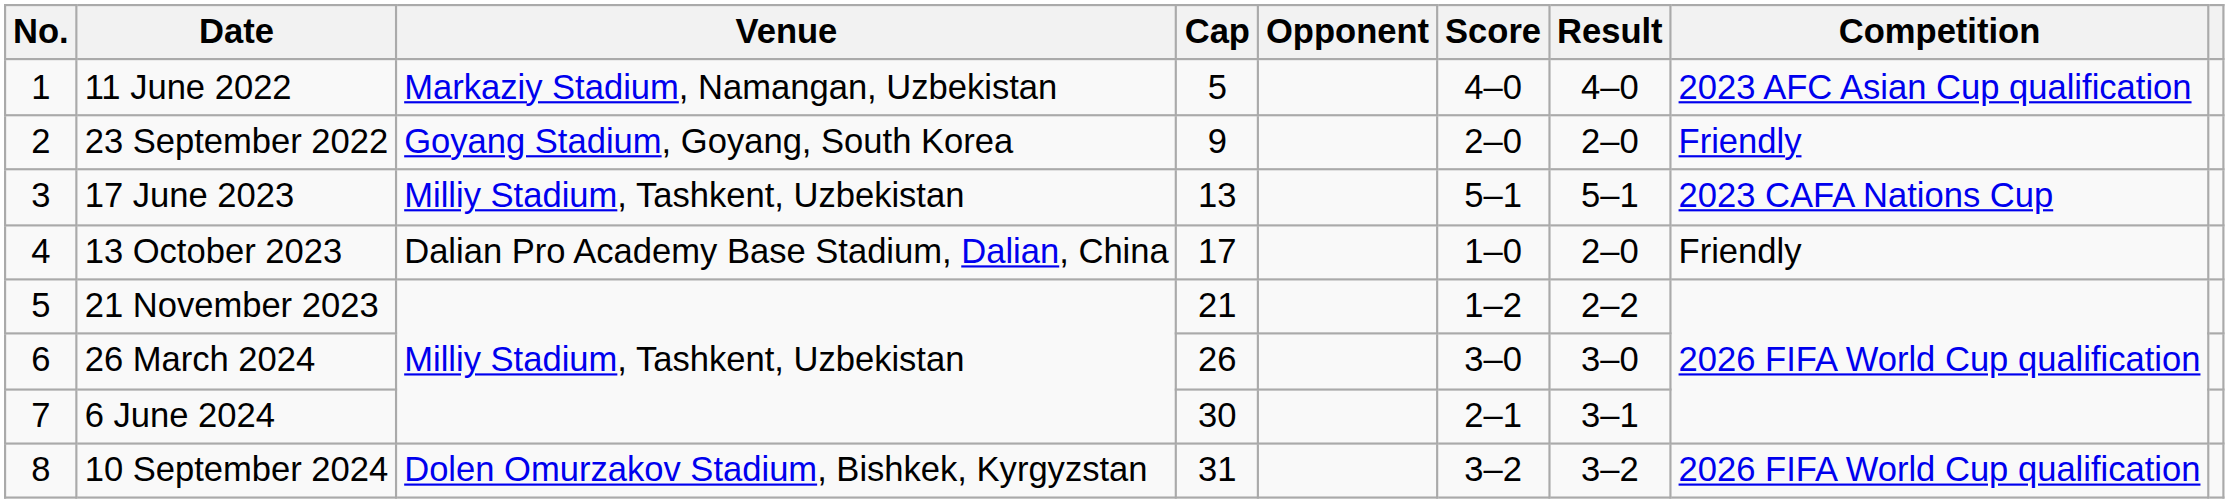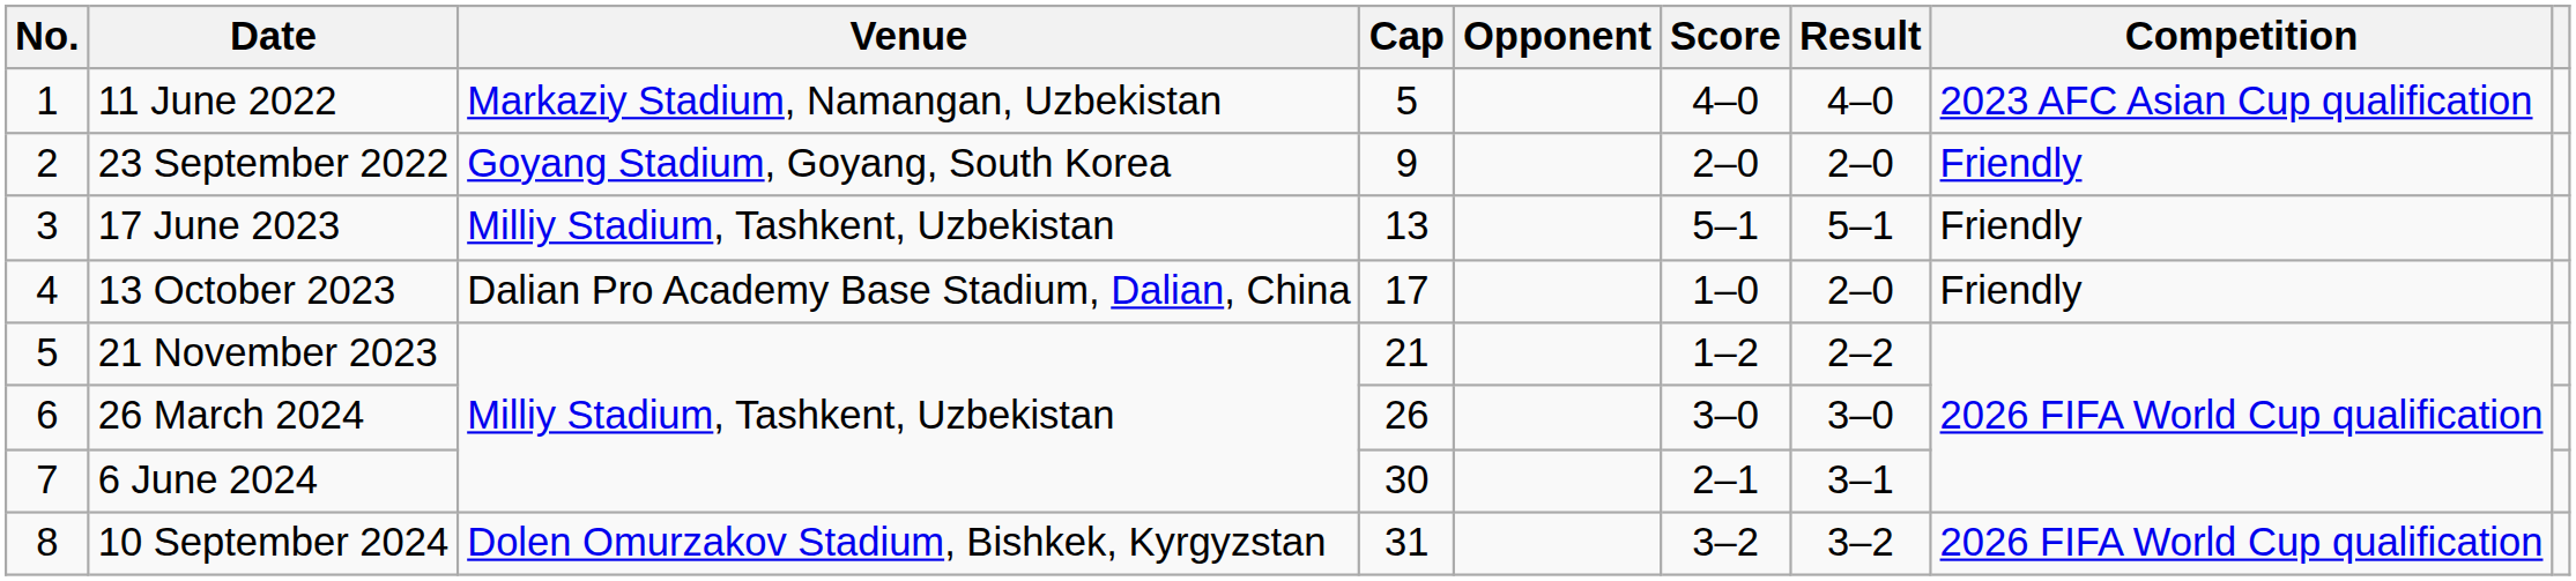 <table class="wikitable sortable">
 <tr>
 <th scope="col">No.</th>
 <th scope="col">Date</th>
 <th scope="col">Venue</th>
 <th scope="col">Cap</th>
 <th scope="col">Opponent</th>
 <th scope="col">Score</th>
 <th scope="col">Result</th>
 <th scope="col">Competition</th>
 <th scope="col" class="unsortable"></th>
 </tr>
 <tr>
 <td style="text-align: center;">1</td>
 <td>11 June 2022</td>
 <td><a href='#'>Markaziy Stadium</a>, Namangan, Uzbekistan</td>
 <td style="text-align: center;">5</td>
 <td></td>
 <td style="text-align: center;">4–0</td>
 <td style="text-align: center;">4–0</td>
 <td><a href='#'>2023 AFC Asian Cup qualification</a></td>
 <td style="text-align: center;"></td>
 </tr>
 <tr>
 <td style="text-align: center;">2</td>
 <td>23 September 2022</td>
 <td><a href='#'>Goyang Stadium</a>, Goyang, South Korea</td>
 <td style="text-align: center;">9</td>
 <td></td>
 <td style="text-align: center;">2–0</td>
 <td style="text-align: center;">2–0</td>
 <td><a href='#'>Friendly</a></td>
 <td style="text-align: center;"></td>
 </tr>
 <tr>
 <td style="text-align: center;">3</td>
 <td>17 June 2023</td>
 <td><a href='#'>Milliy Stadium</a>, Tashkent, Uzbekistan</td>
 <td style="text-align: center;">13</td>
 <td></td>
 <td style="text-align: center;">5–1</td>
 <td style="text-align: center;">5–1</td>
-<td><a href='#'>2023 CAFA Nations Cup</a></td>
+<td>Friendly</td>
 <td style="text-align: center;"></td>
 </tr>
 <tr>
 <td style="text-align: center;">4</td>
 <td>13 October 2023</td>
 <td>Dalian Pro Academy Base Stadium, <a href='#'>Dalian</a>, China</td>
 <td style="text-align: center;">17</td>
 <td></td>
 <td style="text-align: center;">1–0</td>
 <td style="text-align: center;">2–0</td>
 <td>Friendly</td>
 <td></td>
 </tr>
 <tr>
 <td style="text-align: center;">5</td>
 <td>21 November 2023</td>
 <td rowspan=3><a href='#'>Milliy Stadium</a>, Tashkent, Uzbekistan</td>
 <td style="text-align: center;">21</td>
 <td></td>
 <td style="text-align: center;">1–2</td>
 <td style="text-align:center">2–2</td>
 <td rowspan=3><a href='#'>2026 FIFA World Cup qualification</a></td>
 <td></td>
 </tr>
 <tr>
 <td style="text-align: center;">6</td>
 <td>26 March 2024</td>
 <td style="text-align: center;">26</td>
 <td></td>
 <td style="text-align: center;">3–0</td>
 <td style="text-align:center">3–0</td>
 <td></td>
 </tr>
 <tr>
 <td style="text-align: center;">7</td>
 <td>6 June 2024</td>
 <td style="text-align: center;">30</td>
 <td></td>
 <td style="text-align: center;">2–1</td>
 <td style="text-align: center;">3–1</td>
 <td></td>
 </tr>
 <tr>
 <td style="text-align: center;">8</td>
 <td>10 September 2024</td>
 <td><a href='#'>Dolen Omurzakov Stadium</a>, Bishkek, Kyrgyzstan</td>
 <td style="text-align: center;">31</td>
 <td></td>
 <td align=center>3–2</td>
 <td align=center>3–2</td>
 <td><a href='#'>2026 FIFA World Cup qualification</a></td>
 <td></td>
 </tr>
 </table>
